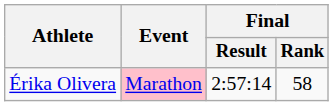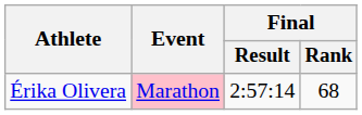 <table class=wikitable style="font-size:90%">
 <tr>
 <th rowspan="2">Athlete</th>
 <th rowspan="2">Event</th>
 <th colspan="2">Final</th>
 </tr>
 <tr style="font-size:95%">
 <th>Result</th>
 <th>Rank</th>
 </tr>
 <tr align=center>
 <td align=left><a href='#'>Érika Olivera</a></td>
 <td align=left style="background: pink;"><a href='#'>Marathon</a></td>
 <td>2:57:14</td>
-<td>58</td>
+<td>68</td>
 </tr>
 </table>
